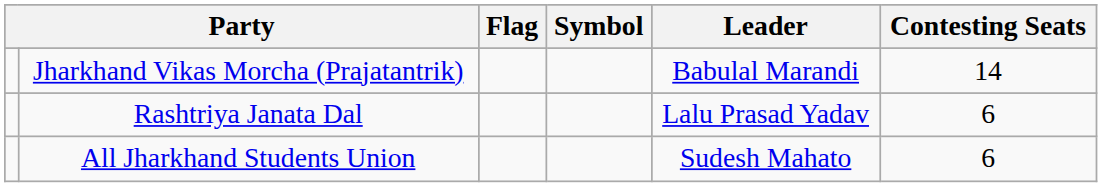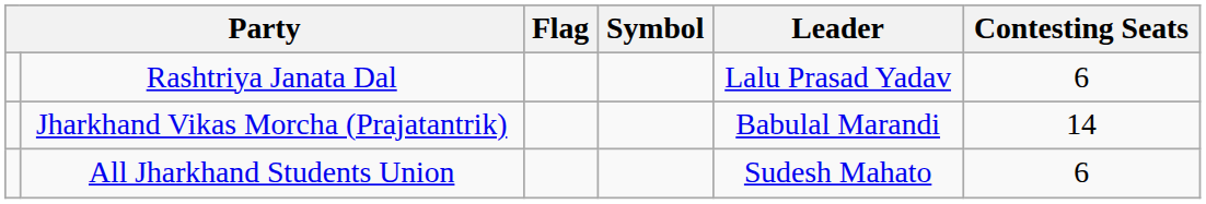 <table class="wikitable " width="50%" style="text-align:center">
 <tr>
 <th colspan="2">Party</th>
 <th>Flag</th>
 <th>Symbol</th>
 <th>Leader</th>
 <th>Contesting Seats</th>
+</tr>
+<tr>
+<td></td>
+<td><a href='#'>Rashtriya Janata Dal</a></td>
+<td></td>
+<td></td>
+<td><a href='#'>Lalu Prasad Yadav</a></td>
+<td>6</td>
 </tr>
 <tr>
 <td></td>
 <td><a href='#'>Jharkhand Vikas Morcha (Prajatantrik)</a></td>
 <td></td>
 <td></td>
 <td><a href='#'>Babulal Marandi</a></td>
 <td>14</td>
 </tr>
 <tr>
 <td></td>
-<td><a href='#'>Rashtriya Janata Dal</a></td>
-<td></td>
-<td></td>
-<td><a href='#'>Lalu Prasad Yadav</a></td>
-<td>6</td>
-</tr>
-<tr>
-<td></td>
 <td><a href='#'>All Jharkhand Students Union</a></td>
 <td></td>
 <td></td>
 <td><a href='#'>Sudesh Mahato</a></td>
 <td>6</td>
 </tr>
 </table>
